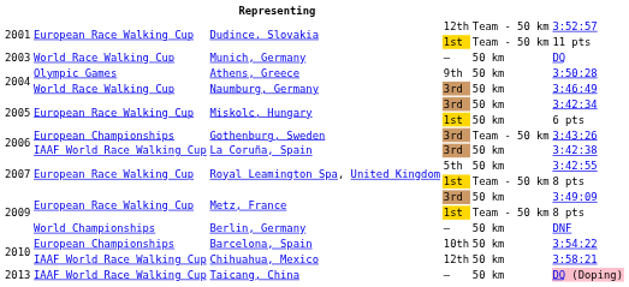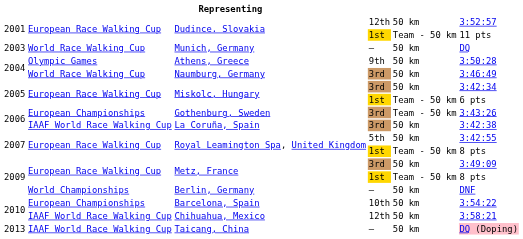 <table>
 <tr>
 <th colspan="5">Representing </th>
 </tr>
 <tr>
 <td rowspan=2>2001</td>
 <td rowspan=2><a href='#'>European Race Walking Cup</a></td>
 <td rowspan=2><a href='#'>Dudince, Slovakia</a></td>
 <td>12th</td>
-<td>Team - 50 km</td>
+<td>50 km</td>
 <td><a href='#'>3:52:57</a></td>
 </tr>
 <tr>
 <td bgcolor=gold>1st</td>
 <td>Team - 50 km</td>
 <td>11 pts</td>
 </tr>
 <tr>
 <td>2003</td>
 <td><a href='#'>World Race Walking Cup</a></td>
 <td><a href='#'>Munich, Germany</a></td>
 <td>—</td>
 <td>50 km</td>
 <td><a href='#'>DQ</a></td>
 </tr>
 <tr>
 <td rowspan=2>2004</td>
 <td><a href='#'>Olympic Games</a></td>
 <td><a href='#'>Athens, Greece</a></td>
 <td>9th</td>
 <td>50 km</td>
 <td><a href='#'>3:50:28</a></td>
 </tr>
 <tr>
 <td><a href='#'>World Race Walking Cup</a></td>
 <td><a href='#'>Naumburg, Germany</a></td>
 <td bgcolor="cc9966">3rd</td>
 <td>50 km</td>
 <td><a href='#'>3:46:49</a></td>
 </tr>
 <tr>
 <td rowspan=2>2005</td>
 <td rowspan=2><a href='#'>European Race Walking Cup</a></td>
 <td rowspan=2><a href='#'>Miskolc, Hungary</a></td>
 <td bgcolor="cc9966">3rd</td>
 <td>50 km</td>
 <td><a href='#'>3:42:34</a></td>
 </tr>
 <tr>
 <td bgcolor=gold>1st</td>
-<td>50 km</td>
+<td>Team - 50 km</td>
 <td>6 pts</td>
 </tr>
 <tr>
 <td rowspan=2>2006</td>
 <td><a href='#'>European Championships</a></td>
 <td><a href='#'>Gothenburg, Sweden</a></td>
 <td bgcolor="cc9966">3rd</td>
 <td>Team - 50 km</td>
 <td><a href='#'>3:43:26</a></td>
 </tr>
 <tr>
 <td><a href='#'>IAAF World Race Walking Cup</a></td>
 <td><a href='#'>La Coruña, Spain</a></td>
 <td bgcolor="cc9966">3rd</td>
 <td>50 km</td>
 <td><a href='#'>3:42:38</a></td>
 </tr>
 <tr>
 <td rowspan=2>2007</td>
 <td rowspan=2><a href='#'>European Race Walking Cup</a></td>
 <td rowspan=2><a href='#'>Royal Leamington Spa</a>, <a href='#'>United Kingdom</a></td>
 <td>5th</td>
 <td>50 km</td>
 <td><a href='#'>3:42:55</a></td>
 </tr>
 <tr>
 <td bgcolor=gold>1st</td>
 <td>Team - 50 km</td>
 <td>8 pts</td>
 </tr>
 <tr>
 <td rowspan=3>2009</td>
 <td rowspan=2><a href='#'>European Race Walking Cup</a></td>
 <td rowspan=2><a href='#'>Metz, France</a></td>
 <td bgcolor="cc9966">3rd</td>
 <td>50 km</td>
 <td><a href='#'>3:49:09</a></td>
 </tr>
 <tr>
 <td bgcolor=gold>1st</td>
 <td>Team - 50 km</td>
 <td>8 pts</td>
 </tr>
 <tr>
 <td><a href='#'>World Championships</a></td>
 <td><a href='#'>Berlin, Germany</a></td>
 <td>—</td>
 <td>50 km</td>
 <td><a href='#'>DNF</a></td>
 </tr>
 <tr>
 <td rowspan=2>2010</td>
 <td><a href='#'>European Championships</a></td>
 <td><a href='#'>Barcelona, Spain</a></td>
 <td>10th</td>
 <td>50 km</td>
 <td><a href='#'>3:54:22</a></td>
 </tr>
 <tr>
 <td><a href='#'>IAAF World Race Walking Cup</a></td>
 <td><a href='#'>Chihuahua, Mexico</a></td>
 <td>12th</td>
 <td>50 km</td>
 <td><a href='#'>3:58:21</a></td>
 </tr>
 <tr>
 <td>2013</td>
 <td><a href='#'>IAAF World Race Walking Cup</a></td>
 <td><a href='#'>Taicang, China</a></td>
 <td>—</td>
 <td>50 km</td>
 <td bgcolor=pink><a href='#'>DQ</a> (Doping)</td>
 </tr>
 </table>
